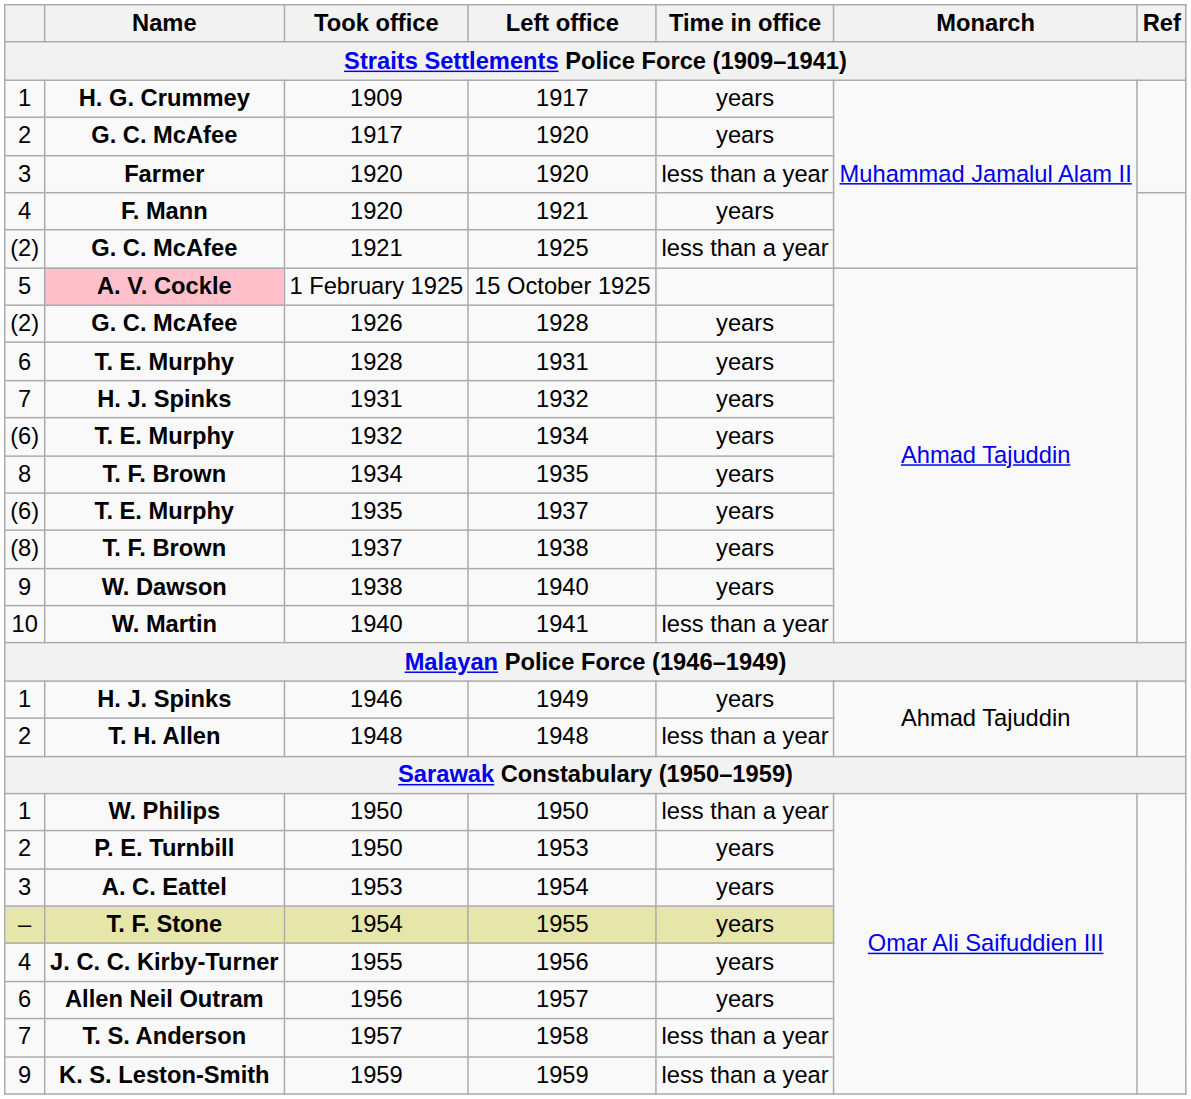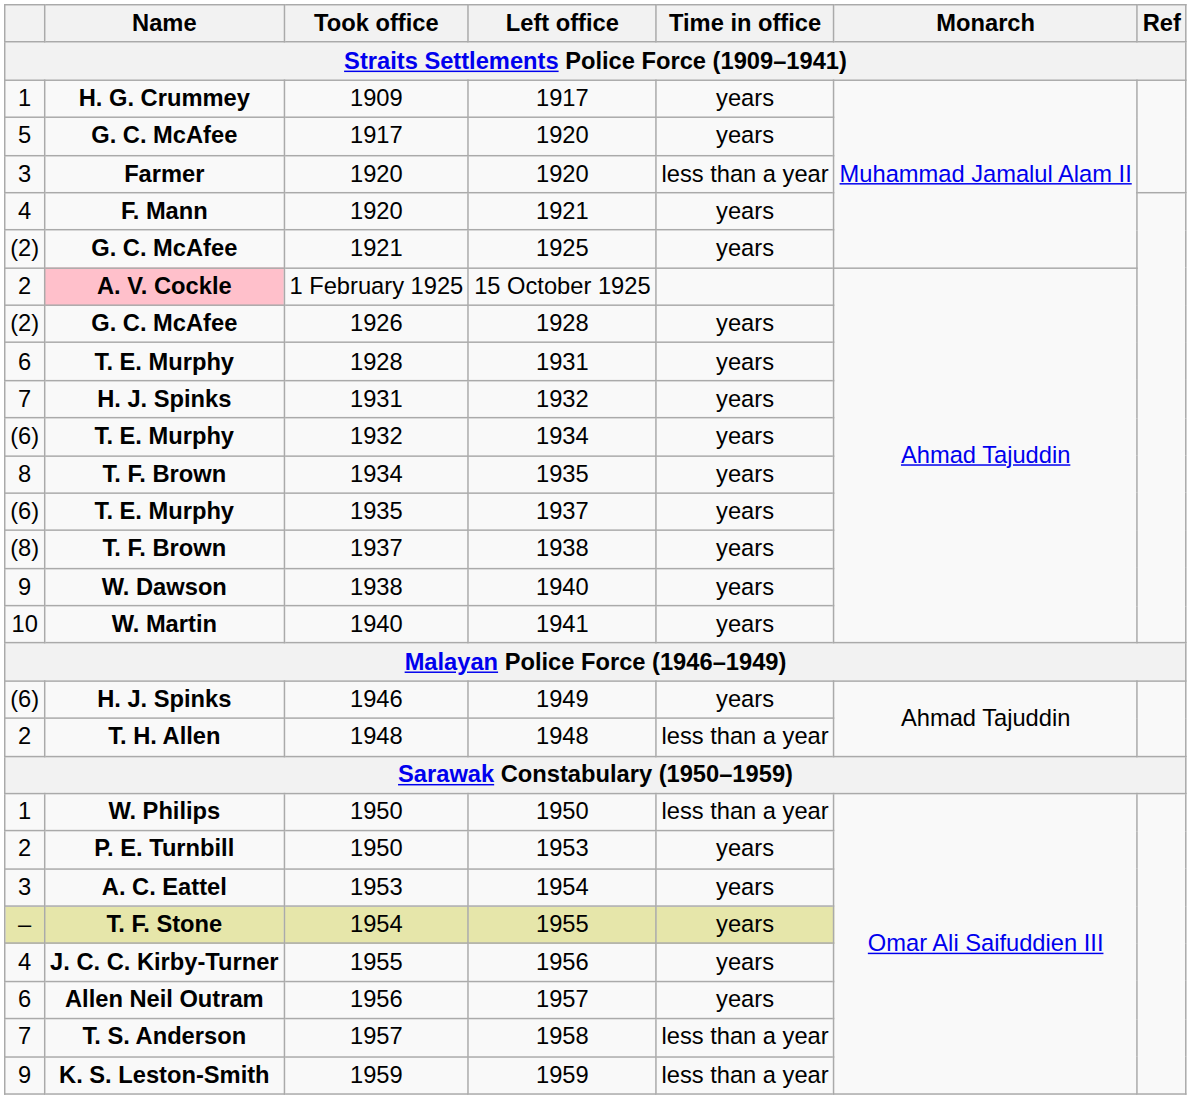 <table class="wikitable sortable" style="text-align:center;">
 <tr>
 <th></th>
 <th>Name</th>
 <th>Took office</th>
 <th>Left office</th>
 <th>Time in office</th>
 <th>Monarch</th>
 <th>Ref</th>
 </tr>
 <tr>
 <th colspan="7"><a href='#'>Straits Settlements</a> Police Force (1909–1941)</th>
 </tr>
 <tr>
 <td>1</td>
 <td><strong>H. G. Crummey</strong></td>
 <td>1909</td>
 <td>1917</td>
 <td> years</td>
 <td rowspan="5"><a href='#'>Muhammad Jamalul Alam II</a></td>
 <td rowspan="3"></td>
 </tr>
 <tr>
-<td>2</td>
+<td>5</td>
 <td><strong>G. C. McAfee</strong></td>
 <td>1917</td>
 <td>1920</td>
 <td> years</td>
 </tr>
 <tr>
 <td>3</td>
 <td><strong>Farmer</strong></td>
 <td>1920</td>
 <td>1920</td>
 <td>less than a year</td>
 </tr>
 <tr>
 <td>4</td>
 <td><strong>F. Mann</strong></td>
 <td>1920</td>
 <td>1921</td>
 <td> years</td>
 <td rowspan="12"></td>
 </tr>
 <tr>
 <td>(2)</td>
 <td><strong>G. C. McAfee</strong></td>
 <td>1921</td>
 <td>1925</td>
-<td>less than a year</td>
+<td> years</td>
 </tr>
 <tr>
-<td>5</td>
+<td>2</td>
 <td style="background: pink;"><strong>A. V. Cockle</strong></td>
 <td>1 February 1925</td>
 <td>15 October 1925</td>
 <td></td>
 <td rowspan="10"><a href='#'>Ahmad Tajuddin</a></td>
 </tr>
 <tr>
 <td>(2)</td>
 <td><strong>G. C. McAfee</strong></td>
 <td>1926</td>
 <td>1928</td>
 <td> years</td>
 </tr>
 <tr>
 <td>6</td>
 <td><strong>T. E. Murphy</strong></td>
 <td>1928</td>
 <td>1931</td>
 <td> years</td>
 </tr>
 <tr>
 <td>7</td>
 <td><strong>H. J. Spinks</strong></td>
 <td>1931</td>
 <td>1932</td>
 <td> years</td>
 </tr>
 <tr>
 <td>(6)</td>
 <td><strong>T. E. Murphy</strong></td>
 <td>1932</td>
 <td>1934</td>
 <td> years</td>
 </tr>
 <tr>
 <td>8</td>
 <td><strong>T. F. Brown</strong></td>
 <td>1934</td>
 <td>1935</td>
 <td> years</td>
 </tr>
 <tr>
 <td>(6)</td>
 <td><strong>T. E. Murphy</strong></td>
 <td>1935</td>
 <td>1937</td>
 <td> years</td>
 </tr>
 <tr>
 <td>(8)</td>
 <td><strong>T. F. Brown</strong></td>
 <td>1937</td>
 <td>1938</td>
 <td> years</td>
 </tr>
 <tr>
 <td>9</td>
 <td><strong>W. Dawson</strong></td>
 <td>1938</td>
 <td>1940</td>
 <td> years</td>
 </tr>
 <tr>
 <td>10</td>
 <td><strong>W. Martin</strong></td>
 <td>1940</td>
 <td>1941</td>
-<td>less than a year</td>
+<td> years</td>
 </tr>
 <tr>
 <th colspan="7"><a href='#'>Malayan</a> Police Force (1946–1949)</th>
 </tr>
 <tr>
-<td>1</td>
+<td>(6)</td>
 <td><strong>H. J. Spinks</strong></td>
 <td>1946</td>
 <td>1949</td>
 <td> years</td>
 <td rowspan="2">Ahmad Tajuddin</td>
 <td rowspan="2"></td>
 </tr>
 <tr>
 <td>2</td>
 <td><strong>T. H. Allen</strong></td>
 <td>1948</td>
 <td>1948</td>
 <td>less than a year</td>
 </tr>
 <tr>
 <th colspan="7"><strong><a href='#'>Sarawak</a> Constabulary (1950–1959)</strong></th>
 </tr>
 <tr>
 <td>1</td>
 <td><strong>W. Philips</strong></td>
 <td>1950</td>
 <td>1950</td>
 <td>less than a year</td>
 <td rowspan="8"><a href='#'>Omar Ali Saifuddien III</a></td>
 <td rowspan="8"></td>
 </tr>
 <tr>
 <td>2</td>
 <td><strong>P. E. Turnbill</strong></td>
 <td>1950</td>
 <td>1953</td>
 <td> years</td>
 </tr>
 <tr>
 <td>3</td>
 <td><strong>A. C. Eattel</strong></td>
 <td>1953</td>
 <td>1954</td>
 <td> years</td>
 </tr>
 <tr style="background:#e6e6aa;">
 <td>–</td>
 <td><strong>T. F. Stone</strong></td>
 <td>1954</td>
 <td>1955</td>
 <td> years</td>
 </tr>
 <tr>
 <td>4</td>
 <td><strong>J. C. C. Kirby-Turner</strong></td>
 <td>1955</td>
 <td>1956</td>
 <td> years</td>
 </tr>
 <tr>
 <td>6</td>
 <td><strong>Allen Neil Outram</strong></td>
 <td>1956</td>
 <td>1957</td>
 <td> years</td>
 </tr>
 <tr>
 <td>7</td>
 <td><strong>T. S. Anderson</strong></td>
 <td>1957</td>
 <td>1958</td>
 <td>less than a year</td>
 </tr>
 <tr>
 <td>9</td>
 <td><strong>K. S. Leston-Smith</strong></td>
 <td>1959</td>
 <td>1959</td>
 <td>less than a year</td>
 </tr>
 </table>
